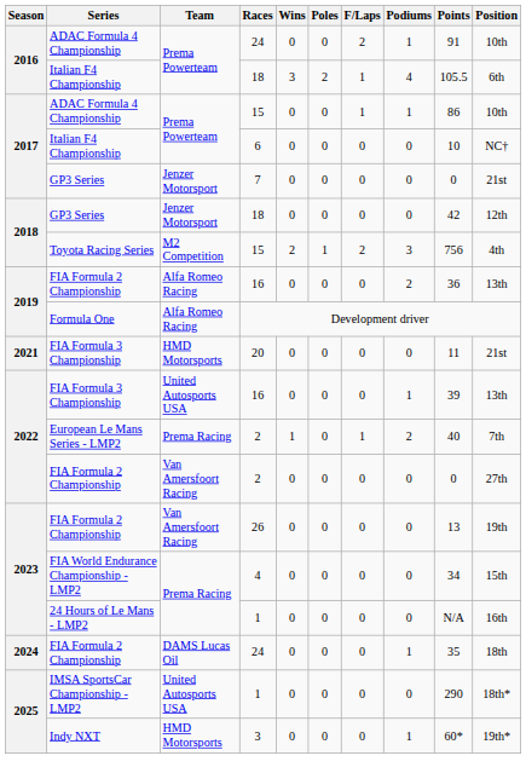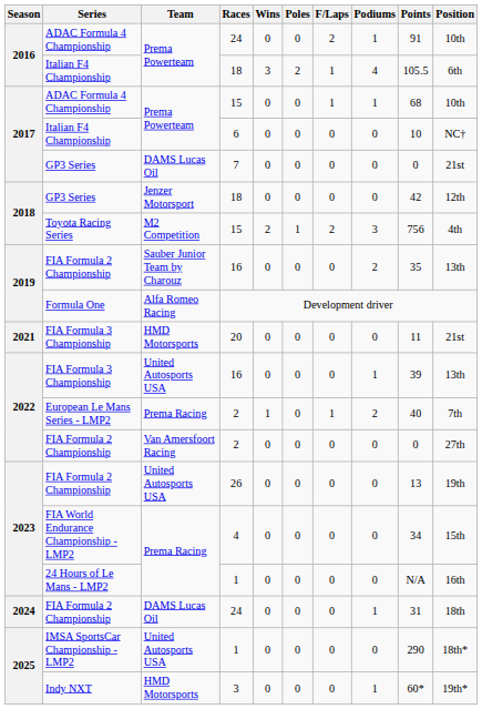 <table class="wikitable" style="font-size: 90%; text-align:center">
 <tr>
 <th scope="col">Season</th>
 <th scope="col">Series</th>
 <th scope="col">Team</th>
 <th scope="col">Races</th>
 <th scope="col">Wins</th>
 <th scope="col">Poles</th>
 <th scope="col">F/Laps</th>
 <th scope="col">Podiums</th>
 <th scope="col">Points</th>
 <th scope="col">Position</th>
 </tr>
 <tr>
 <th scope="row" rowspan="2">2016</th>
 <td style="text-align:left;"><a href='#'>ADAC Formula 4 Championship</a></td>
 <td style="text-align:left;" rowspan="2"><a href='#'>Prema Powerteam</a></td>
 <td>24</td>
 <td>0</td>
 <td>0</td>
 <td>2</td>
 <td>1</td>
 <td>91</td>
 <td>10th</td>
 </tr>
 <tr>
 <td style="text-align:left;"><a href='#'>Italian F4 Championship</a></td>
 <td>18</td>
 <td>3</td>
 <td>2</td>
 <td>1</td>
 <td>4</td>
 <td>105.5</td>
 <td>6th</td>
 </tr>
 <tr>
 <th scope="row" rowspan="3">2017</th>
 <td style="text-align:left;"><a href='#'>ADAC Formula 4 Championship</a></td>
 <td style="text-align:left;" rowspan=2><a href='#'>Prema Powerteam</a></td>
 <td>15</td>
 <td>0</td>
 <td>0</td>
 <td>1</td>
 <td>1</td>
-<td>86</td>
+<td>68</td>
 <td>10th</td>
 </tr>
 <tr>
 <td style="text-align:left;"><a href='#'>Italian F4 Championship</a></td>
 <td>6</td>
 <td>0</td>
 <td>0</td>
 <td>0</td>
 <td>0</td>
 <td>10</td>
 <td>NC†</td>
 </tr>
 <tr>
 <td style="text-align:left;"><a href='#'>GP3 Series</a></td>
-<td style="text-align:left;"><a href='#'>Jenzer Motorsport</a></td>
+<td style="text-align:left;"><a href='#'>DAMS Lucas Oil</a></td>
 <td>7</td>
 <td>0</td>
 <td>0</td>
 <td>0</td>
 <td>0</td>
 <td>0</td>
 <td>21st</td>
 </tr>
 <tr>
 <th scope="row" rowspan="2">2018</th>
 <td style="text-align:left;"><a href='#'>GP3 Series</a></td>
 <td style="text-align:left;"><a href='#'>Jenzer Motorsport</a></td>
 <td>18</td>
 <td>0</td>
 <td>0</td>
 <td>0</td>
 <td>0</td>
 <td>42</td>
 <td>12th</td>
 </tr>
 <tr>
 <td style="text-align:left;"><a href='#'>Toyota Racing Series</a></td>
 <td style="text-align:left;"><a href='#'>M2 Competition</a></td>
 <td>15</td>
 <td>2</td>
 <td>1</td>
 <td>2</td>
 <td>3</td>
 <td>756</td>
 <td>4th</td>
 </tr>
 <tr>
 <th scope="row" rowspan="2">2019</th>
 <td style="text-align:left;"><a href='#'>FIA Formula 2 Championship</a></td>
-<td style="text-align:left;"><a href='#'>Alfa Romeo Racing</a></td>
+<td style="text-align:left;"><a href='#'>Sauber Junior Team by Charouz</a></td>
 <td>16</td>
 <td>0</td>
 <td>0</td>
 <td>0</td>
 <td>2</td>
-<td>36</td>
+<td>35</td>
 <td>13th</td>
 </tr>
 <tr>
 <td style="text-align:left;"><a href='#'>Formula One</a></td>
 <td style="text-align:left;"><a href='#'>Alfa Romeo Racing</a></td>
 <td colspan="7">Development driver</td>
 </tr>
 <tr>
 <th scope="row">2021</th>
 <td style="text-align:left;"><a href='#'>FIA Formula 3 Championship</a></td>
 <td align=left><a href='#'>HMD Motorsports</a></td>
 <td>20</td>
 <td>0</td>
 <td>0</td>
 <td>0</td>
 <td>0</td>
 <td>11</td>
 <td>21st</td>
 </tr>
 <tr>
 <th scope="row" rowspan="3">2022</th>
 <td style="text-align:left;"><a href='#'>FIA Formula 3 Championship</a></td>
 <td align=left><a href='#'>United Autosports USA</a></td>
 <td>16</td>
 <td>0</td>
 <td>0</td>
 <td>0</td>
 <td>1</td>
 <td>39</td>
 <td>13th</td>
 </tr>
 <tr>
 <td style="text-align:left;"><a href='#'>European Le Mans Series - LMP2</a></td>
 <td style="text-align:left;"><a href='#'>Prema Racing</a></td>
 <td>2</td>
 <td>1</td>
 <td>0</td>
 <td>1</td>
 <td>2</td>
 <td>40</td>
 <td>7th</td>
 </tr>
 <tr>
 <td style="text-align:left;"><a href='#'>FIA Formula 2 Championship</a></td>
 <td style="text-align:left;"><a href='#'>Van Amersfoort Racing</a></td>
 <td>2</td>
 <td>0</td>
 <td>0</td>
 <td>0</td>
 <td>0</td>
 <td>0</td>
 <td>27th</td>
 </tr>
 <tr>
 <th scope="row" rowspan="3">2023</th>
 <td style="text-align:left;"><a href='#'>FIA Formula 2 Championship</a></td>
-<td style="text-align:left;"><a href='#'>Van Amersfoort Racing</a></td>
+<td align=left><a href='#'>United Autosports USA</a></td>
 <td>26</td>
 <td>0</td>
 <td>0</td>
 <td>0</td>
 <td>0</td>
 <td>13</td>
 <td>19th</td>
 </tr>
 <tr>
 <td style="text-align:left;"><a href='#'>FIA World Endurance Championship - LMP2</a></td>
 <td style="text-align:left;" rowspan="2"><a href='#'>Prema Racing</a></td>
 <td>4</td>
 <td>0</td>
 <td>0</td>
 <td>0</td>
 <td>0</td>
 <td>34</td>
 <td>15th</td>
 </tr>
 <tr>
 <td style="text-align:left;"><a href='#'>24 Hours of Le Mans - LMP2</a></td>
 <td>1</td>
 <td>0</td>
 <td>0</td>
 <td>0</td>
 <td>0</td>
 <td>N/A</td>
 <td>16th</td>
 </tr>
 <tr>
 <th scope="row">2024</th>
 <td style="text-align:left;"><a href='#'>FIA Formula 2 Championship</a></td>
 <td style="text-align:left;"><a href='#'>DAMS Lucas Oil</a></td>
 <td>24</td>
 <td>0</td>
 <td>0</td>
 <td>0</td>
 <td>1</td>
-<td>35</td>
+<td>31</td>
 <td>18th</td>
 </tr>
 <tr>
 <th scope="row" rowspan="2">2025</th>
 <td align=left><a href='#'>IMSA SportsCar Championship - LMP2</a></td>
 <td align=left><a href='#'>United Autosports USA</a></td>
 <td>1</td>
 <td>0</td>
 <td>0</td>
 <td>0</td>
 <td>0</td>
 <td>290</td>
 <td>18th*</td>
 </tr>
 <tr>
 <td align=left><a href='#'>Indy NXT</a></td>
 <td align=left><a href='#'>HMD Motorsports</a></td>
 <td>3</td>
 <td>0</td>
 <td>0</td>
 <td>0</td>
 <td>1</td>
 <td>60*</td>
 <td>19th*</td>
 </tr>
 </table>
